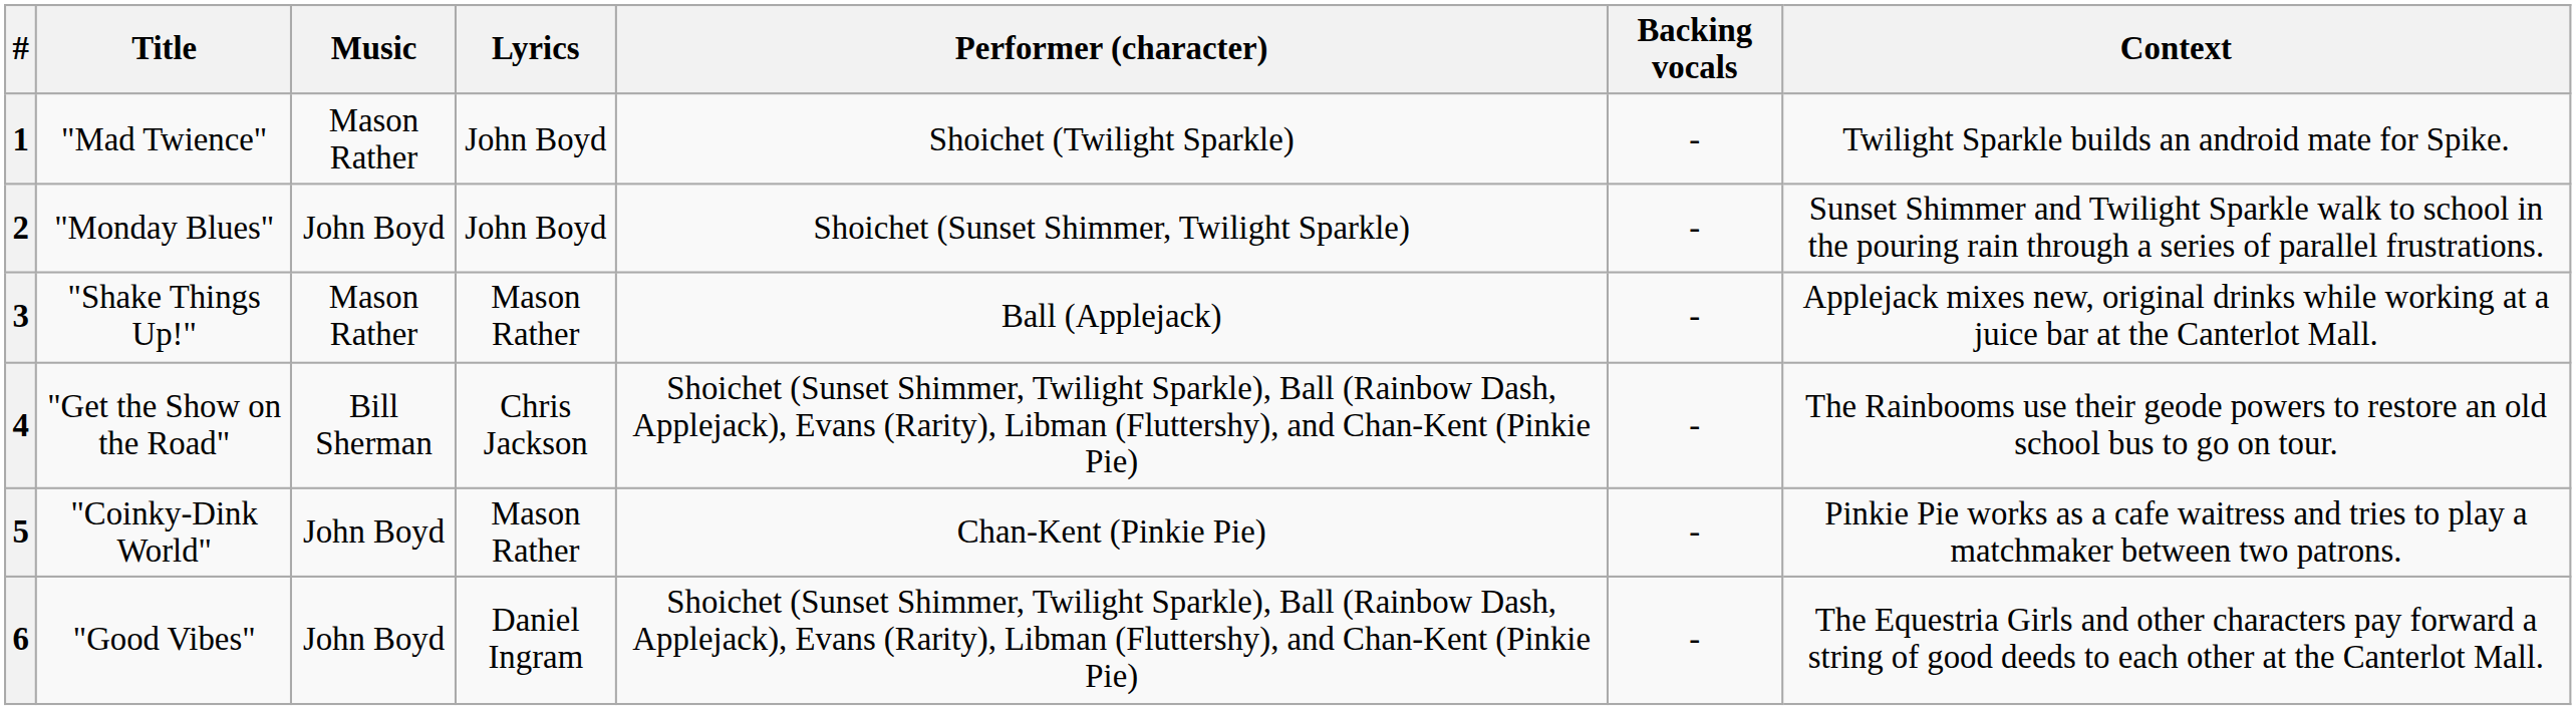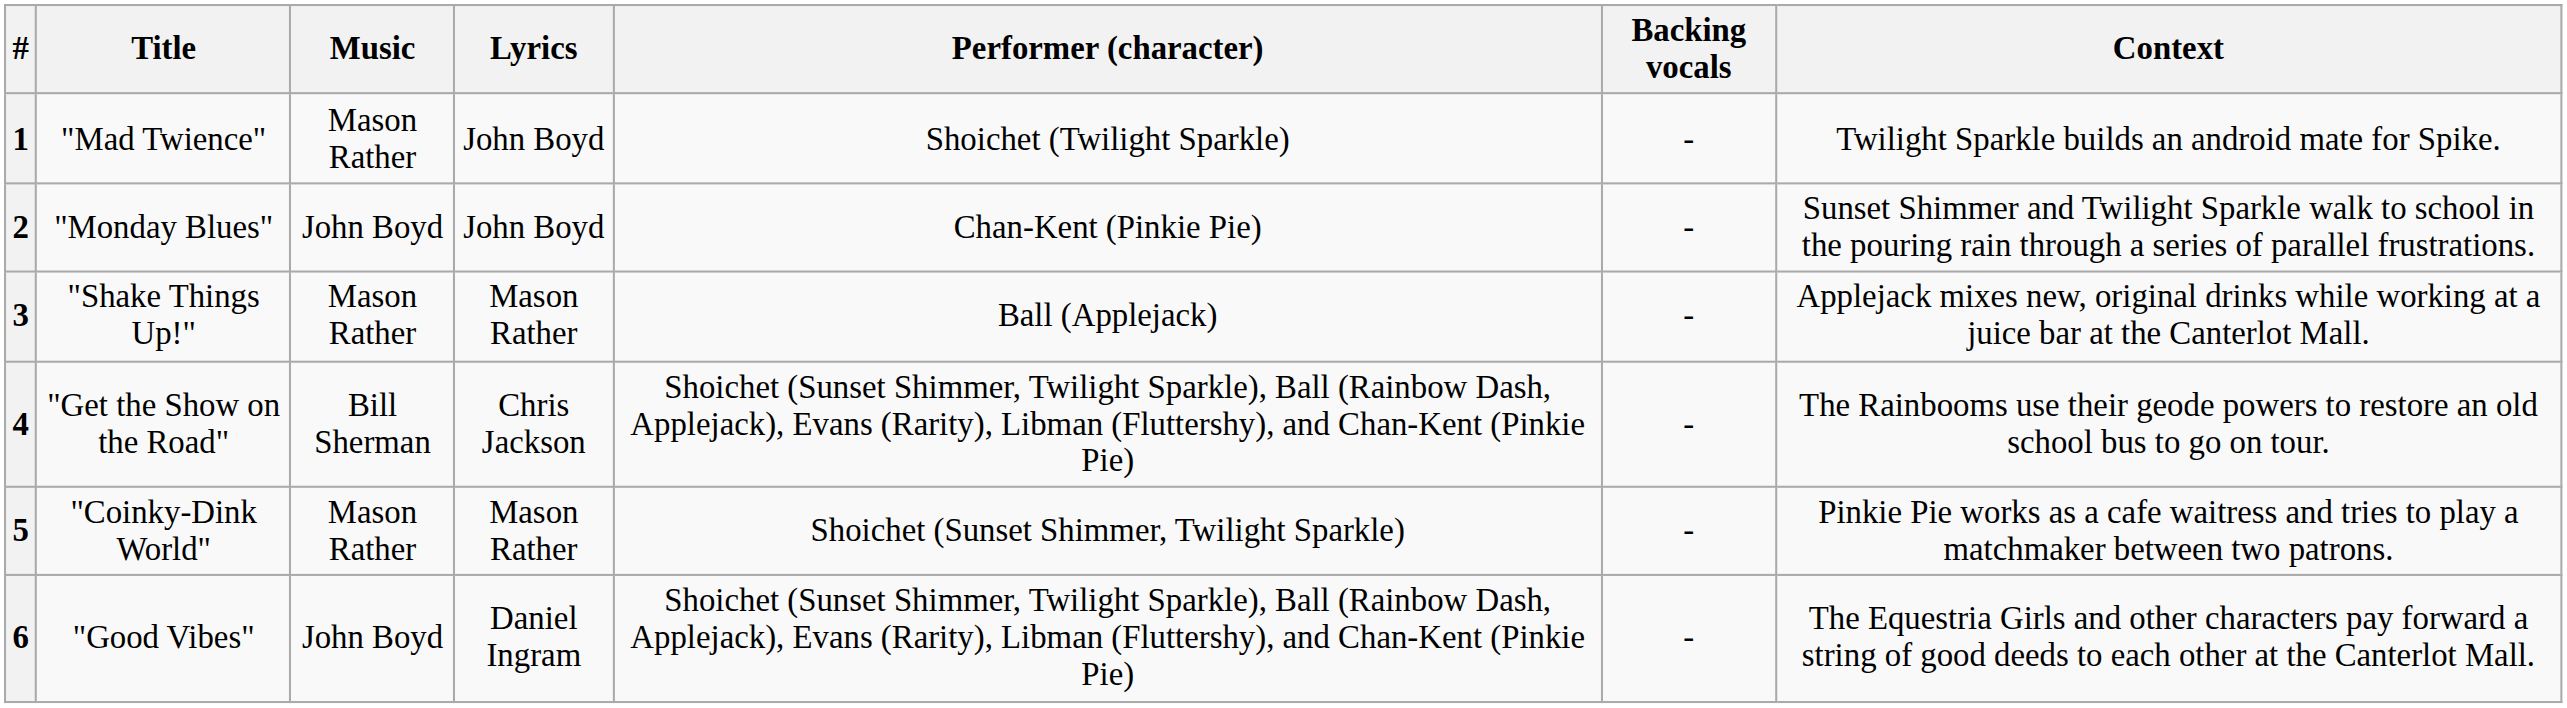 <table class="wikitable sortable" style="text-align: center">
 <tr>
 <th>#</th>
 <th><strong>Title</strong></th>
 <th>Music</th>
 <th>Lyrics</th>
 <th><strong>Performer (character)</strong></th>
 <th><strong>Backing vocals</strong></th>
 <th>Context</th>
 </tr>
 <tr>
 <th>1</th>
 <td>"Mad Twience"</td>
 <td>Mason Rather</td>
 <td>John Boyd</td>
 <td>Shoichet (Twilight Sparkle)</td>
 <td>-</td>
 <td>Twilight Sparkle builds an android mate for Spike.</td>
 </tr>
 <tr>
 <th>2</th>
 <td>"Monday Blues"</td>
 <td>John Boyd</td>
 <td>John Boyd</td>
-<td>Shoichet (Sunset Shimmer, Twilight Sparkle)</td>
+<td>Chan-Kent (Pinkie Pie)</td>
 <td>-</td>
 <td>Sunset Shimmer and Twilight Sparkle walk to school in the pouring rain through a series of parallel frustrations.</td>
 </tr>
 <tr>
 <th>3</th>
 <td>"Shake Things Up!"</td>
 <td>Mason Rather</td>
 <td>Mason Rather</td>
 <td>Ball (Applejack)</td>
 <td>-</td>
 <td>Applejack mixes new, original drinks while working at a juice bar at the Canterlot Mall.</td>
 </tr>
 <tr>
 <th>4</th>
 <td>"Get the Show on the Road"</td>
 <td>Bill Sherman</td>
 <td>Chris Jackson</td>
 <td>Shoichet (Sunset Shimmer, Twilight Sparkle), Ball (Rainbow Dash, Applejack), Evans (Rarity), Libman (Fluttershy), and Chan-Kent (Pinkie Pie)</td>
 <td>-</td>
 <td>The Rainbooms use their geode powers to restore an old school bus to go on tour.</td>
 </tr>
 <tr>
 <th>5</th>
 <td>"Coinky-Dink World"</td>
-<td>John Boyd</td>
 <td>Mason Rather</td>
-<td>Chan-Kent (Pinkie Pie)</td>
+<td>Mason Rather</td>
+<td>Shoichet (Sunset Shimmer, Twilight Sparkle)</td>
 <td>-</td>
 <td>Pinkie Pie works as a cafe waitress and tries to play a matchmaker between two patrons.</td>
 </tr>
 <tr>
 <th>6</th>
 <td>"Good Vibes"</td>
 <td>John Boyd</td>
 <td>Daniel Ingram</td>
 <td>Shoichet (Sunset Shimmer, Twilight Sparkle), Ball (Rainbow Dash, Applejack), Evans (Rarity), Libman (Fluttershy), and Chan-Kent (Pinkie Pie)</td>
 <td>-</td>
 <td>The Equestria Girls and other characters pay forward a string of good deeds to each other at the Canterlot Mall.</td>
 </tr>
 </table>
